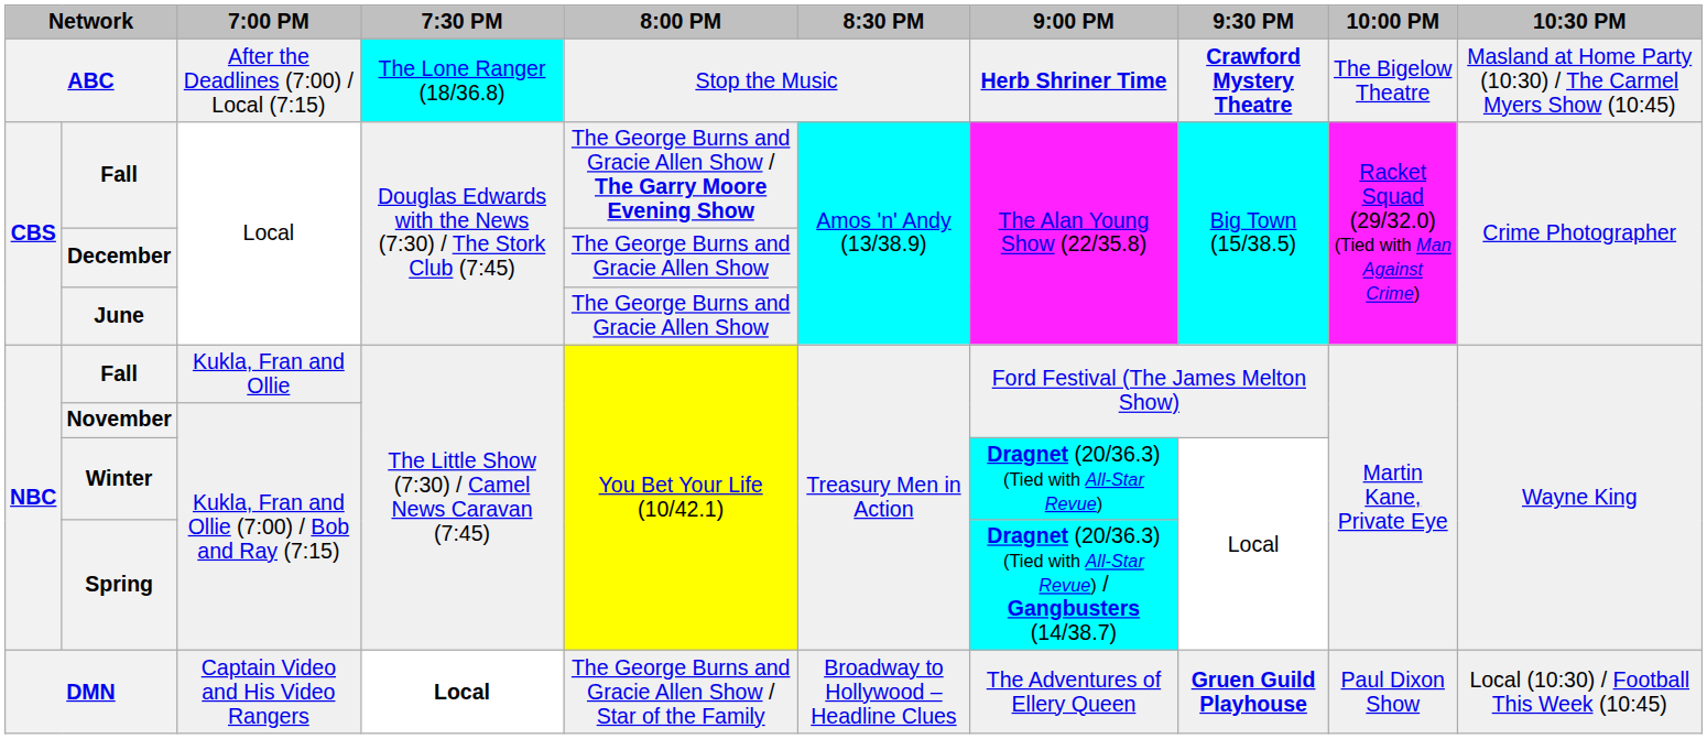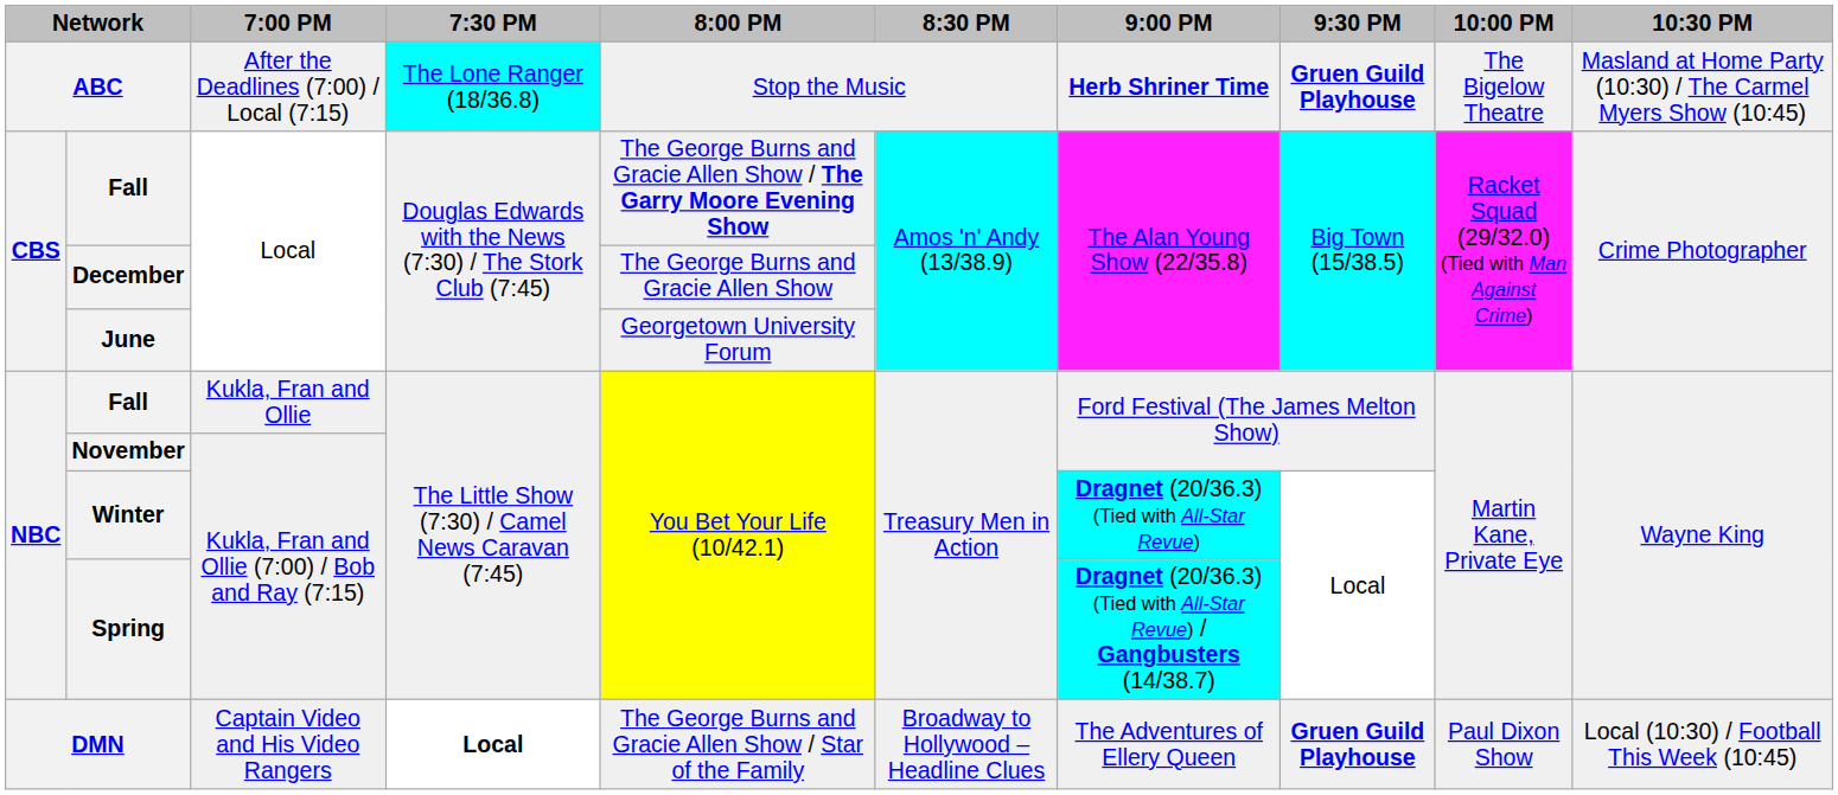 <table class="wikitable" style="width:100%;margin-right:0;text-align:center">
 <tr>
 <th colspan="2" style="background-color:#C0C0C0;text-align:center">Network</th>
 <th style="background-color:#C0C0C0;text-align:center">7:00 PM</th>
 <th style="background-color:#C0C0C0;text-align:center">7:30 PM</th>
 <th style="background-color:#C0C0C0;text-align:center">8:00 PM</th>
 <th style="background-color:#C0C0C0;text-align:center">8:30 PM</th>
 <th style="background-color:#C0C0C0;text-align:center">9:00 PM</th>
 <th style="background-color:#C0C0C0;text-align:center">9:30 PM</th>
 <th style="background-color:#C0C0C0;text-align:center">10:00 PM</th>
 <th style="background-color:#C0C0C0;text-align:center">10:30 PM</th>
 </tr>
 <tr>
 <th bgcolor="#C0C0C0" colspan="2"><a href='#'>ABC</a></th>
 <td bgcolor="#F0F0F0"><a href='#'>After the Deadlines</a> (7:00) / Local (7:15)</td>
 <td bgcolor="#00FFFF"><a href='#'>The Lone Ranger</a> (18/36.8)</td>
 <td colspan="2" bgcolor="#F0F0F0"><a href='#'>Stop the Music</a></td>
 <td bgcolor="#F0F0F0"><strong><a href='#'>Herb Shriner Time</a></strong></td>
-<td bgcolor="#F0F0F0"><strong><a href='#'>Crawford Mystery Theatre</a></strong></td>
+<td bgcolor="#F0F0F0"><strong><a href='#'>Gruen Guild Playhouse</a></strong></td>
 <td bgcolor="#F0F0F0"><a href='#'>The Bigelow Theatre</a></td>
 <td bgcolor="#F0F0F0"><a href='#'>Masland at Home Party</a> (10:30) / <a href='#'>The Carmel Myers Show</a> (10:45)</td>
 </tr>
 <tr>
 <th bgcolor="#C0C0C0" rowspan="3"><a href='#'>CBS</a></th>
 <th>Fall</th>
 <td bgcolor="white" rowspan="3">Local</td>
 <td bgcolor="#F0F0F0" rowspan="3"><a href='#'>Douglas Edwards with the News</a> (7:30) / <a href='#'>The Stork Club</a> (7:45)</td>
 <td bgcolor="#F0F0F0"><a href='#'>The George Burns and Gracie Allen Show</a> / <strong><a href='#'>The Garry Moore Evening Show</a></strong></td>
 <td bgcolor="#00FFFF" rowspan="3"><a href='#'>Amos 'n' Andy</a> (13/38.9)</td>
 <td bgcolor="#FF22FF" rowspan="3"><a href='#'>The Alan Young Show</a> (22/35.8)</td>
 <td bgcolor="#00FFFF" rowspan="3"><a href='#'>Big Town</a> (15/38.5)</td>
 <td bgcolor="#FF22FF" rowspan="3"><a href='#'>Racket Squad</a> (29/32.0)<br><small>(Tied with <em><a href='#'>Man Against Crime</a></em>)</small></td>
 <td bgcolor="#F0F0F0" rowspan="3"><a href='#'>Crime Photographer</a></td>
 </tr>
 <tr>
 <th>December</th>
 <td bgcolor="#F0F0F0"><a href='#'>The George Burns and Gracie Allen Show</a></td>
 </tr>
 <tr>
 <th>June</th>
-<td bgcolor="#F0F0F0"><a href='#'>The George Burns and Gracie Allen Show</a></td>
+<td bgcolor="#F0F0F0"><a href='#'>Georgetown University Forum</a></td>
 </tr>
 <tr>
 <th bgcolor="#C0C0C0" rowspan="4"><a href='#'>NBC</a></th>
 <th>Fall</th>
 <td bgcolor="#F0F0F0"><a href='#'>Kukla, Fran and Ollie</a></td>
 <td bgcolor="#F0F0F0" rowspan="4"><a href='#'>The Little Show</a> (7:30) / <a href='#'>Camel News Caravan</a> (7:45)</td>
 <td bgcolor="#FFFF00" rowspan="4"><a href='#'>You Bet Your Life</a> (10/42.1)</td>
 <td bgcolor="#F0F0F0" rowspan="4"><a href='#'>Treasury Men in Action</a></td>
 <td bgcolor="#F0F0F0" colspan="2" rowspan="2"><a href='#'>Ford Festival (The James Melton Show)</a></td>
 <td bgcolor="#F0F0F0" rowspan="4"><a href='#'>Martin Kane, Private Eye</a></td>
 <td bgcolor="#F0F0F0" rowspan="4"><a href='#'>Wayne King</a></td>
 </tr>
 <tr>
 <th>November</th>
 <td bgcolor="#F0F0F0" rowspan="3"><a href='#'>Kukla, Fran and Ollie</a> (7:00) / <a href='#'>Bob and Ray</a> (7:15)</td>
 </tr>
 <tr>
 <th>Winter</th>
 <td bgcolor="#00FFFF"><strong><a href='#'>Dragnet</a></strong> (20/36.3)<br><small>(Tied with <em><a href='#'>All-Star Revue</a></em>)</small></td>
 <td bgcolor="white" rowspan="2">Local</td>
 </tr>
 <tr>
 <th>Spring</th>
 <td bgcolor="#00FFFF"><strong><a href='#'>Dragnet</a></strong> (20/36.3)<br><small>(Tied with <em><a href='#'>All-Star Revue</a></em>)</small> / <strong><a href='#'>Gangbusters</a></strong> (14/38.7)</td>
 </tr>
 <tr>
 <th bgcolor="#C0C0C0" colspan="2"><a href='#'>DMN</a></th>
 <td bgcolor="#F0F0F0"><a href='#'>Captain Video and His Video Rangers</a></td>
 <td bgcolor="white"><strong>Local</strong></td>
 <td bgcolor="#F0F0F0"><a href='#'>The George Burns and Gracie Allen Show</a> / <a href='#'>Star of the Family</a></td>
 <td bgcolor="#F0F0F0"><a href='#'>Broadway to Hollywood – Headline Clues</a></td>
 <td bgcolor="#F0F0F0"><a href='#'>The Adventures of Ellery Queen</a></td>
 <td bgcolor="#F0F0F0"><strong><a href='#'>Gruen Guild Playhouse</a></strong></td>
 <td bgcolor="#F0F0F0"><a href='#'>Paul Dixon Show</a></td>
 <td bgcolor="#F0F0F0">Local (10:30) / <a href='#'>Football This Week</a> (10:45)</td>
 </tr>
 </table>
